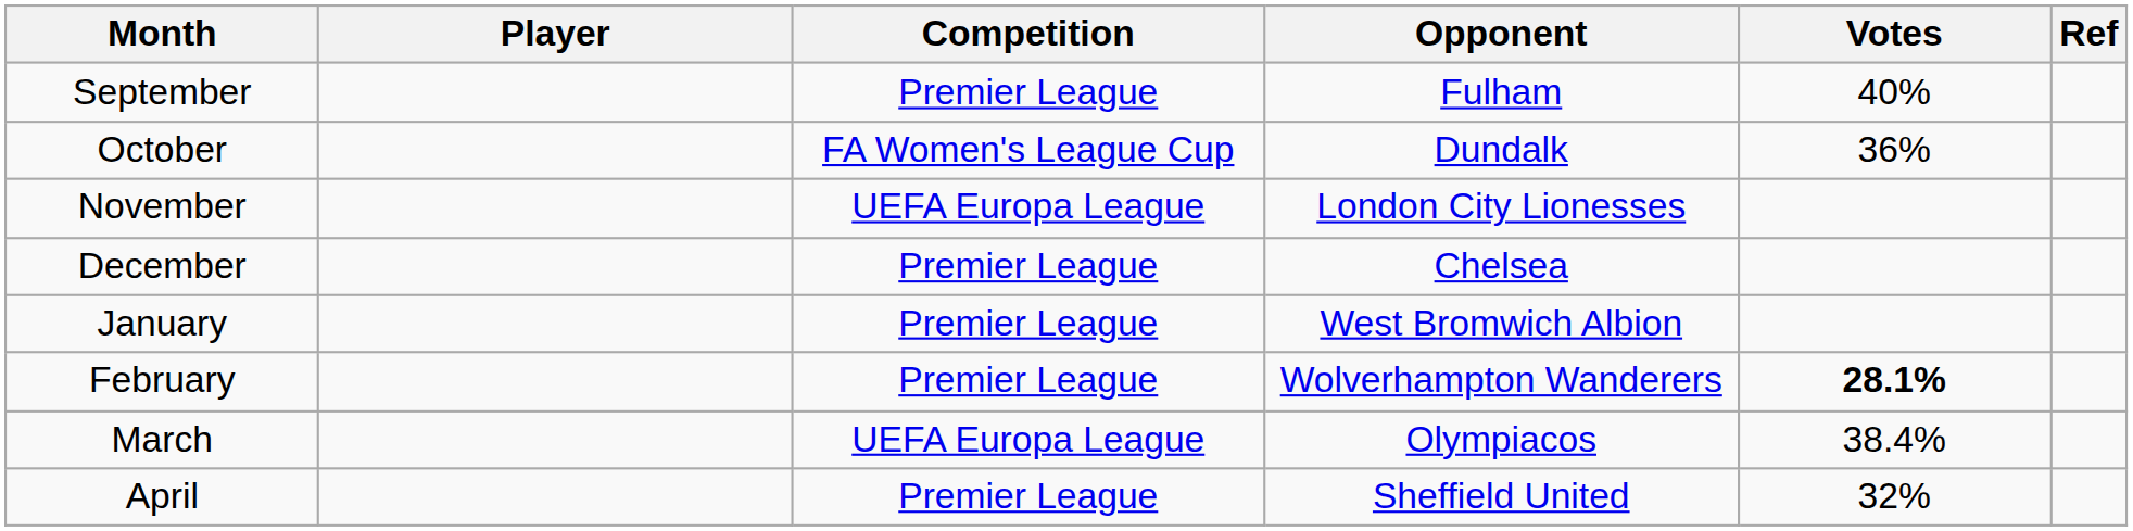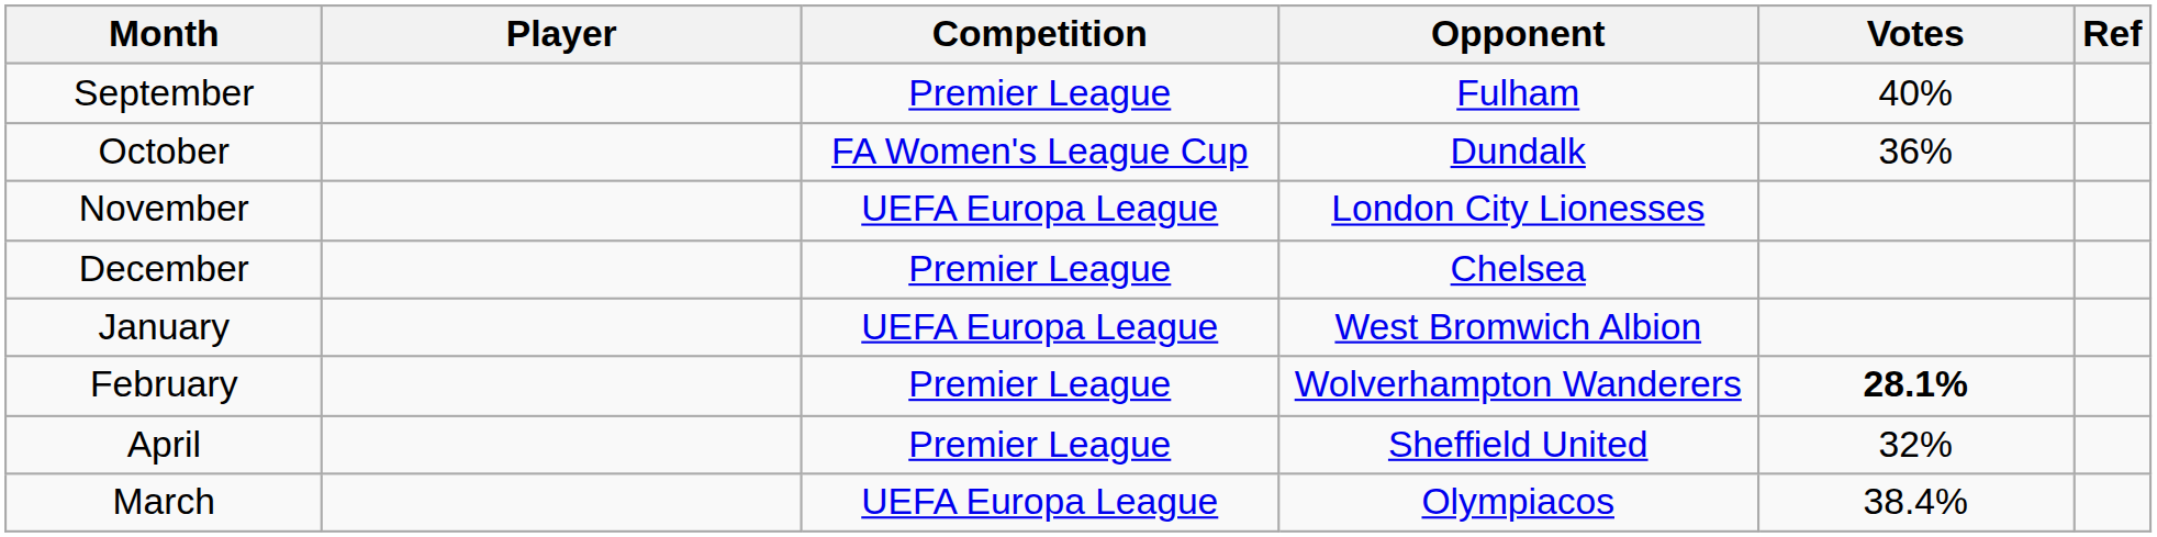 <table class="wikitable" style="text-align:center">
 <tr>
 <th>Month</th>
 <th>Player</th>
 <th>Competition</th>
 <th>Opponent</th>
 <th>Votes</th>
 <th>Ref</th>
 </tr>
 <tr>
 <td style="width:130px;">September</td>
 <td style="width:200px;"></td>
 <td style="width:200px;"><a href='#'>Premier League</a></td>
 <td style="width:200px;"><a href='#'>Fulham</a></td>
 <td style="width:130px;">40%</td>
 <td style="width:25px;"></td>
 </tr>
 <tr>
 <td style="width:130px;">October</td>
 <td style="width:200px;"></td>
 <td style="width:200px;"><a href='#'>FA Women's League Cup</a></td>
 <td style="width:200px;"><a href='#'>Dundalk</a></td>
 <td style="width:130px;">36%</td>
 <td style="width:25px;"></td>
 </tr>
 <tr>
 <td style="width:130px;">November</td>
 <td style="width:200px;"></td>
 <td style="width:200px;"><a href='#'>UEFA Europa League</a></td>
 <td style="width:200px;"><a href='#'>London City Lionesses</a></td>
 <td style="width:130px;"></td>
 <td style="width:25px;"></td>
 </tr>
 <tr>
 <td style="width:130px;">December</td>
 <td style="width:200px;"></td>
 <td style="width:200px;"><a href='#'>Premier League</a></td>
 <td style="width:200px;"><a href='#'>Chelsea</a></td>
 <td style="width:130px;"></td>
 <td style="width:25px;"></td>
 </tr>
 <tr>
 <td style="width:130px;">January</td>
 <td style="width:200px;"></td>
-<td style="width:200px;"><a href='#'>Premier League</a></td>
+<td style="width:200px;"><a href='#'>UEFA Europa League</a></td>
 <td style="width:200px;"><a href='#'>West Bromwich Albion</a></td>
 <td style="width:130px;"></td>
 <td style="width:25px;"></td>
 </tr>
 <tr>
 <td style="width:130px;">February</td>
 <td style="width:200px;"></td>
 <td style="width:200px;"><a href='#'>Premier League</a></td>
 <td style="width:200px;"><a href='#'>Wolverhampton Wanderers</a></td>
 <td style="width:130px;"><strong>28.1%</strong></td>
 <td style="width:25px;"></td>
 </tr>
 <tr>
+<td style="width:130px;">April</td>
+<td style="width:200px;"></td>
+<td style="width:200px;"><a href='#'>Premier League</a></td>
+<td style="width:200px;"><a href='#'>Sheffield United</a></td>
+<td style="width:130px;">32%</td>
+<td style="width:25px;"></td>
+</tr>
+<tr>
 <td style="width:130px;">March</td>
 <td style="width:200px;"></td>
 <td style="width:200px;"><a href='#'>UEFA Europa League</a></td>
 <td style="width:200px;"><a href='#'>Olympiacos</a></td>
 <td style="width:130px;">38.4%</td>
 <td style="width:25px;"></td>
 </tr>
-<tr>
-<td style="width:130px;">April</td>
-<td style="width:200px;"></td>
-<td style="width:200px;"><a href='#'>Premier League</a></td>
-<td style="width:200px;"><a href='#'>Sheffield United</a></td>
-<td style="width:130px;">32%</td>
-<td style="width:25px;"></td>
-</tr>
 </table>
